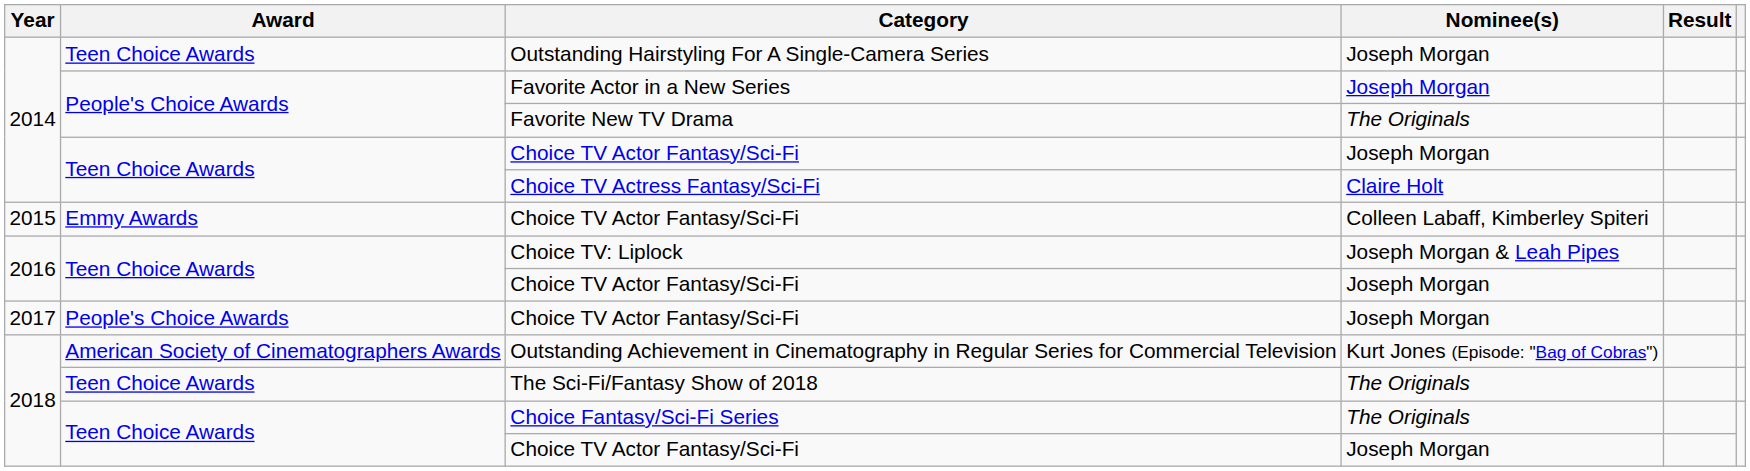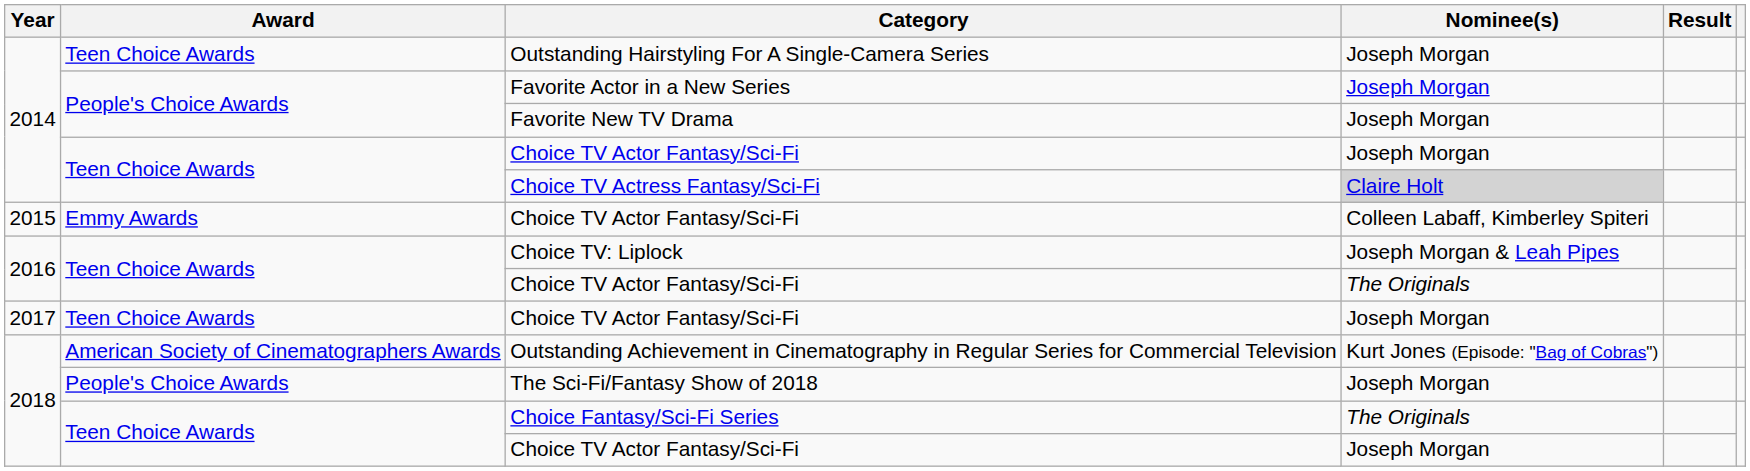 <table class="wikitable sortable">
 <tr>
 <th>Year</th>
 <th>Award</th>
 <th>Category</th>
 <th>Nominee(s)</th>
 <th>Result</th>
 <th class="unsortable"></th>
 </tr>
 <tr>
 <td rowspan="5">2014</td>
 <td><a href='#'>Teen Choice Awards</a></td>
 <td>Outstanding Hairstyling For A Single-Camera Series</td>
 <td data-sort-value="Morgan, Joseph">Joseph Morgan</td>
 <td></td>
 <td style="text-align:center;"></td>
 </tr>
 <tr>
 <td rowspan="2"><a href='#'>People's Choice Awards</a></td>
 <td>Favorite Actor in a New Series</td>
 <td data-sort-value="Morgan, Joseph"><a href='#'>Joseph Morgan</a></td>
 <td></td>
 <td></td>
 </tr>
 <tr>
 <td>Favorite New TV Drama</td>
-<td data-sort-value="Originals, The"><em>The Originals</em></td>
+<td data-sort-value="Morgan, Joseph">Joseph Morgan</td>
 <td></td>
 <td style="text-align:center;"></td>
 </tr>
 <tr>
 <td rowspan="2"><a href='#'>Teen Choice Awards</a></td>
 <td><a href='#'>Choice TV Actor Fantasy/Sci-Fi</a></td>
 <td data-sort-value="Morgan, Joseph">Joseph Morgan</td>
 <td></td>
 <td style="text-align:center;" rowspan=2></td>
 </tr>
 <tr>
 <td><a href='#'>Choice TV Actress Fantasy/Sci-Fi</a></td>
-<td data-sort-value="Holt, Claire"><a href='#'>Claire Holt</a></td>
+<td data-sort-value="Holt, Claire" style="background: lightgrey;"><a href='#'>Claire Holt</a></td>
 <td></td>
 </tr>
 <tr>
 <td>2015</td>
 <td><a href='#'>Emmy Awards</a></td>
 <td>Choice TV Actor Fantasy/Sci-Fi</td>
 <td data-sort-value="Labaff, Colleen">Colleen Labaff, Kimberley Spiteri</td>
 <td></td>
 <td style="text-align:center;"></td>
 </tr>
 <tr>
 <td rowspan="2">2016</td>
 <td rowspan="2"><a href='#'>Teen Choice Awards</a></td>
 <td>Choice TV: Liplock</td>
 <td data-sort-value="Morgan, Joseph & Leah Pipes">Joseph Morgan & <a href='#'>Leah Pipes</a></td>
 <td></td>
 <td style="text-align:center;" rowspan=2></td>
 </tr>
 <tr>
 <td>Choice TV Actor Fantasy/Sci-Fi</td>
-<td data-sort-value="Morgan, Joseph">Joseph Morgan</td>
+<td><em>The Originals</em></td>
 <td></td>
 </tr>
 <tr>
 <td>2017</td>
-<td><a href='#'>People's Choice Awards</a></td>
+<td><a href='#'>Teen Choice Awards</a></td>
 <td>Choice TV Actor Fantasy/Sci-Fi</td>
 <td data-sort-value="Morgan, Joseph">Joseph Morgan</td>
 <td></td>
 <td style="text-align:center;"></td>
 </tr>
 <tr>
 <td rowspan="4">2018</td>
 <td><a href='#'>American Society of Cinematographers Awards</a></td>
 <td>Outstanding Achievement in Cinematography in Regular Series for Commercial Television</td>
 <td data-sort-value="Jones, Kurt">Kurt Jones <small>(Episode: "<a href='#'>Bag of Cobras</a>")</small></td>
 <td></td>
 <td style="text-align:center;"></td>
 </tr>
 <tr>
-<td><a href='#'>Teen Choice Awards</a></td>
+<td><a href='#'>People's Choice Awards</a></td>
 <td>The Sci-Fi/Fantasy Show of 2018</td>
-<td><em>The Originals</em></td>
+<td data-sort-value="Morgan, Joseph">Joseph Morgan</td>
 <td></td>
 <td style="text-align:center;"></td>
 </tr>
 <tr>
 <td rowspan="2"><a href='#'>Teen Choice Awards</a></td>
 <td><a href='#'>Choice Fantasy/Sci-Fi Series</a></td>
 <td data-sort-value="Originals, The"><em>The Originals</em></td>
 <td></td>
 <td style="text-align:center;" rowspan=2></td>
 </tr>
 <tr>
 <td>Choice TV Actor Fantasy/Sci-Fi</td>
 <td data-sort-value="Morgan, Joseph">Joseph Morgan</td>
 <td></td>
 </tr>
 </table>
